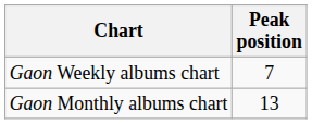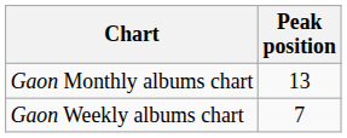 <table class="wikitable sortable">
 <tr>
 <th>Chart</th>
 <th>Peak<br>position</th>
 </tr>
 <tr>
+<td><em>Gaon</em> Monthly albums chart</td>
+<td align="center">13</td>
+</tr>
+<tr>
 <td><em>Gaon</em> Weekly albums chart</td>
 <td align="center">7</td>
 </tr>
-<tr>
-<td><em>Gaon</em> Monthly albums chart</td>
-<td align="center">13</td>
-</tr>
 </table>
